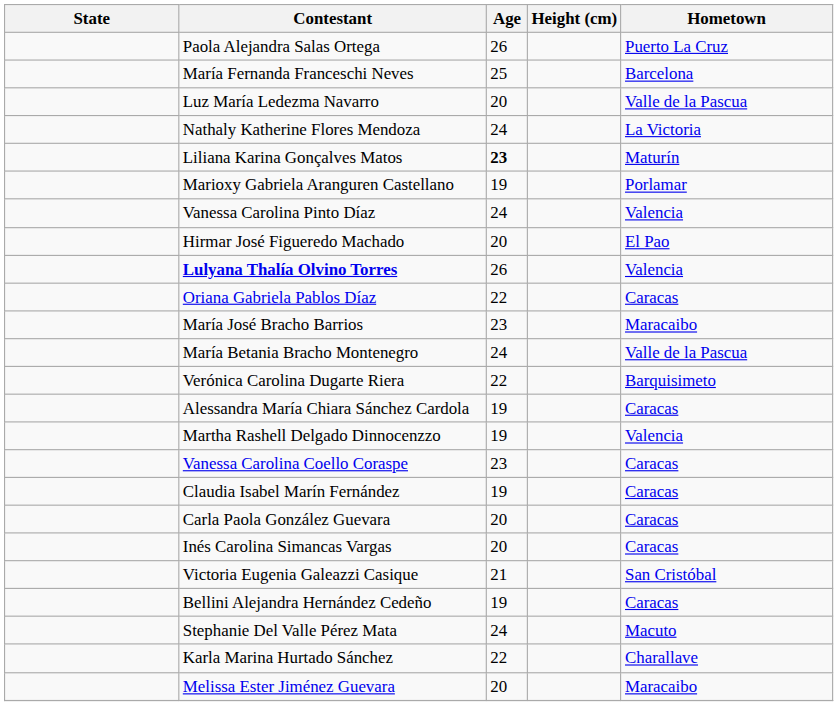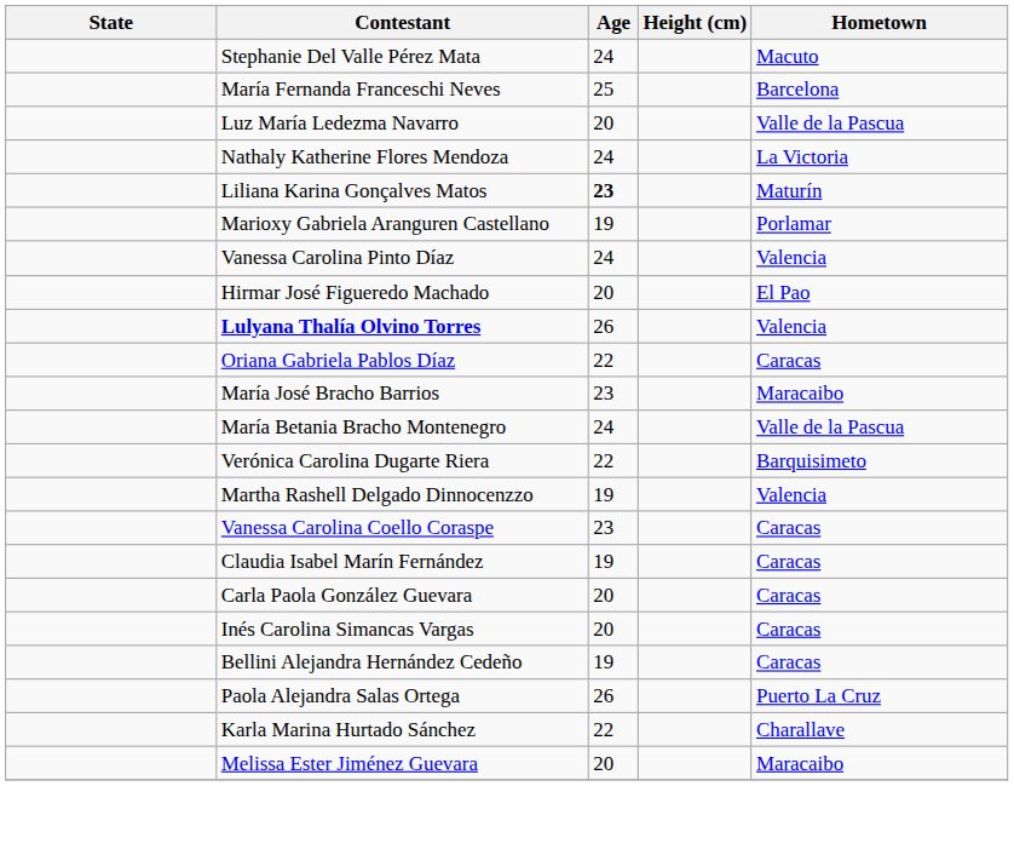 <table class="wikitable sortable" style="font-size: 95%;">
 <tr>
 <th width="150">State</th>
 <th width="270">Contestant</th>
 <th width="30">Age</th>
 <th>Height (cm)</th>
 <th width="183">Hometown</th>
 </tr>
 <tr>
 <td><strong></strong></td>
-<td>Paola Alejandra Salas Ortega</td>
-<td>26</td>
+<td>Stephanie Del Valle Pérez Mata</td>
+<td>24</td>
 <td></td>
-<td><a href='#'>Puerto La Cruz</a></td>
+<td><a href='#'>Macuto</a></td>
 </tr>
 <tr>
 <td><strong></strong></td>
 <td>María Fernanda Franceschi Neves</td>
 <td>25</td>
 <td></td>
 <td><a href='#'>Barcelona</a></td>
 </tr>
 <tr>
 <td><strong></strong></td>
 <td>Luz María Ledezma Navarro</td>
 <td>20</td>
 <td></td>
 <td><a href='#'>Valle de la Pascua</a></td>
 </tr>
 <tr>
 <td><strong></strong></td>
 <td>Nathaly Katherine Flores Mendoza</td>
 <td>24</td>
 <td></td>
 <td><a href='#'>La Victoria</a></td>
 </tr>
 <tr>
 <td><strong></strong></td>
 <td>Liliana Karina Gonçalves Matos</td>
 <td><strong>23</strong></td>
 <td></td>
 <td><a href='#'>Maturín</a></td>
 </tr>
 <tr>
 <td><strong></strong></td>
 <td>Marioxy Gabriela Aranguren Castellano</td>
 <td>19</td>
 <td></td>
 <td><a href='#'>Porlamar</a></td>
 </tr>
 <tr>
 <td><strong></strong></td>
 <td>Vanessa Carolina Pinto Díaz</td>
 <td>24</td>
 <td></td>
 <td><a href='#'>Valencia</a></td>
 </tr>
 <tr>
 <td><strong></strong></td>
 <td>Hirmar José Figueredo Machado</td>
 <td>20</td>
 <td></td>
 <td><a href='#'>El Pao</a></td>
 </tr>
 <tr>
 <td><strong></strong></td>
 <td><strong><a href='#'>Lulyana Thalía Olvino Torres</a></strong></td>
 <td>26</td>
 <td></td>
 <td><a href='#'>Valencia</a></td>
 </tr>
 <tr>
 <td><strong></strong></td>
 <td><a href='#'>Oriana Gabriela Pablos Díaz</a></td>
 <td>22</td>
 <td></td>
 <td><a href='#'>Caracas</a></td>
 </tr>
 <tr>
 <td><strong></strong></td>
 <td>María José Bracho Barrios</td>
 <td>23</td>
 <td></td>
 <td><a href='#'>Maracaibo</a></td>
 </tr>
 <tr>
 <td><strong></strong></td>
 <td>María Betania Bracho Montenegro</td>
 <td>24</td>
 <td></td>
 <td><a href='#'>Valle de la Pascua</a></td>
 </tr>
 <tr>
 <td><strong></strong></td>
 <td>Verónica Carolina Dugarte Riera</td>
 <td>22</td>
 <td></td>
 <td><a href='#'>Barquisimeto</a></td>
 </tr>
 <tr>
 <td><strong></strong></td>
-<td>Alessandra María Chiara Sánchez Cardola</td>
-<td>19</td>
-<td></td>
-<td><a href='#'>Caracas</a></td>
-</tr>
-<tr>
-<td><strong></strong></td>
 <td>Martha Rashell Delgado Dinnocenzzo</td>
 <td>19</td>
 <td></td>
 <td><a href='#'>Valencia</a></td>
 </tr>
 <tr>
 <td><strong></strong></td>
 <td><a href='#'>Vanessa Carolina Coello Coraspe</a></td>
 <td>23</td>
 <td></td>
 <td><a href='#'>Caracas</a></td>
 </tr>
 <tr>
 <td><strong></strong></td>
 <td>Claudia Isabel Marín Fernández</td>
 <td>19</td>
 <td></td>
 <td><a href='#'>Caracas</a></td>
 </tr>
 <tr>
 <td><strong></strong></td>
 <td>Carla Paola González Guevara</td>
 <td>20</td>
 <td></td>
 <td><a href='#'>Caracas</a></td>
 </tr>
 <tr>
 <td><strong></strong></td>
 <td>Inés Carolina Simancas Vargas</td>
 <td>20</td>
 <td></td>
 <td><a href='#'>Caracas</a></td>
 </tr>
 <tr>
 <td><strong></strong></td>
-<td>Victoria Eugenia Galeazzi Casique</td>
-<td>21</td>
-<td></td>
-<td><a href='#'>San Cristóbal</a></td>
-</tr>
-<tr>
-<td><strong></strong></td>
 <td>Bellini Alejandra Hernández Cedeño</td>
 <td>19</td>
 <td></td>
 <td><a href='#'>Caracas</a></td>
 </tr>
 <tr>
 <td><strong></strong></td>
-<td>Stephanie Del Valle Pérez Mata</td>
-<td>24</td>
+<td>Paola Alejandra Salas Ortega</td>
+<td>26</td>
 <td></td>
-<td><a href='#'>Macuto</a></td>
+<td><a href='#'>Puerto La Cruz</a></td>
 </tr>
 <tr>
 <td><strong></strong></td>
 <td>Karla Marina Hurtado Sánchez</td>
 <td>22</td>
 <td></td>
 <td><a href='#'>Charallave</a></td>
 </tr>
 <tr>
 <td><strong></strong></td>
 <td><a href='#'>Melissa Ester Jiménez Guevara</a></td>
 <td>20</td>
 <td></td>
 <td><a href='#'>Maracaibo</a></td>
 </tr>
 <tr>
 </tr>
 </table>
